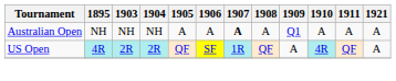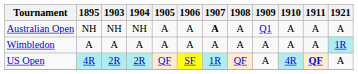 <table class=wikitable style=text-align:center>
 <tr>
 <th>Tournament</th>
 <th>1895</th>
 <th>1903</th>
 <th>1904</th>
 <th>1905</th>
 <th>1906</th>
 <th>1907</th>
 <th>1908</th>
 <th>1909</th>
 <th>1910</th>
 <th>1911</th>
 <th>1921</th>
 </tr>
 <tr>
 <td align=left><a href='#'>Australian Open</a></td>
 <td>NH</td>
 <td>NH</td>
 <td>NH</td>
 <td>A</td>
 <td>A</td>
 <td><strong>A</strong></td>
 <td>A</td>
 <td><a href='#'>Q1</a></td>
 <td>A</td>
 <td>A</td>
 <td>A</td>
 </tr>
 <tr>
+<td align=left><a href='#'>Wimbledon</a></td>
+<td>A</td>
+<td>A</td>
+<td>A</td>
+<td>A</td>
+<td>A</td>
+<td>A</td>
+<td>A</td>
+<td>A</td>
+<td>A</td>
+<td>A</td>
+<td bgcolor=afeeee><a href='#'>1R</a></td>
+</tr>
+<tr>
 <td align=left><a href='#'>US Open</a></td>
 <td bgcolor=afeeee><a href='#'>4R</a></td>
 <td bgcolor=afeeee><a href='#'>2R</a></td>
 <td bgcolor=afeeee><a href='#'>2R</a></td>
 <td bgcolor=ffebcd><a href='#'>QF</a></td>
 <td bgcolor=yellow><a href='#'>SF</a></td>
 <td bgcolor=afeeee><a href='#'>1R</a></td>
 <td bgcolor=ffebcd><a href='#'>QF</a></td>
 <td>A</td>
 <td bgcolor=afeeee><a href='#'>4R</a></td>
-<td bgcolor=ffebcd><a href='#'>QF</a></td>
+<td bgcolor=ffebcd><strong><a href='#'>QF</a></strong></td>
 <td>A</td>
 </tr>
 <tr>
 </tr>
 </table>
